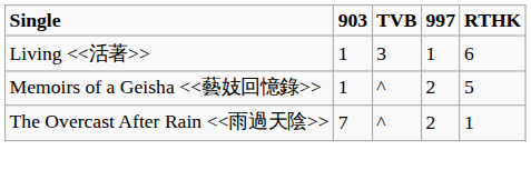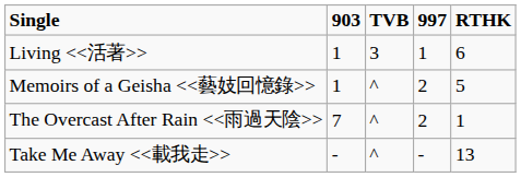 <table class="wikitable">
 <tr>
 <td><strong>Single</strong></td>
 <td><strong>903</strong></td>
 <td><strong>TVB</strong></td>
 <td><strong>997</strong></td>
 <td><strong>RTHK</strong></td>
 </tr>
 <tr>
 <td>Living <<活著>></td>
 <td>1</td>
 <td>3</td>
 <td>1</td>
 <td>6</td>
 </tr>
 <tr>
 <td>Memoirs of a Geisha <<藝妓回憶錄>></td>
 <td>1</td>
 <td>^</td>
 <td>2</td>
 <td>5</td>
 </tr>
 <tr>
 <td>The Overcast After Rain <<雨過天陰>></td>
 <td>7</td>
 <td>^</td>
 <td>2</td>
 <td>1</td>
 </tr>
+<tr>
+<td>Take Me Away <<載我走>></td>
+<td>-</td>
+<td>^</td>
+<td>-</td>
+<td>13</td>
+</tr>
 </table>
